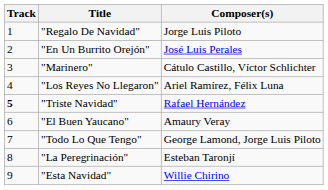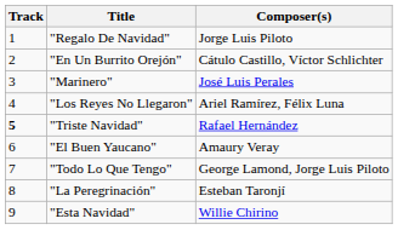 <table class="wikitable">
 <tr>
 <th>Track</th>
 <th>Title</th>
 <th>Composer(s)</th>
 </tr>
 <tr>
 <td>1</td>
 <td>"Regalo De Navidad"</td>
 <td>Jorge Luis Piloto</td>
 </tr>
 <tr>
 <td>2</td>
 <td>"En Un Burrito Orejón"</td>
-<td><a href='#'>José Luis Perales</a></td>
+<td>Cátulo Castillo, Víctor Schlichter</td>
 </tr>
 <tr>
 <td>3</td>
 <td>"Marinero"</td>
-<td>Cátulo Castillo, Víctor Schlichter</td>
+<td><a href='#'>José Luis Perales</a></td>
 </tr>
 <tr>
 <td>4</td>
 <td>"Los Reyes No Llegaron"</td>
 <td>Ariel Ramírez, Félix Luna</td>
 </tr>
 <tr>
 <td><strong>5</strong></td>
 <td>"Triste Navidad"</td>
 <td><a href='#'>Rafael Hernández</a></td>
 </tr>
 <tr>
 <td>6</td>
 <td>"El Buen Yaucano"</td>
 <td>Amaury Veray</td>
 </tr>
 <tr>
 <td>7</td>
 <td>"Todo Lo Que Tengo"</td>
 <td>George Lamond, Jorge Luis Piloto</td>
 </tr>
 <tr>
 <td>8</td>
 <td>"La Peregrinación"</td>
 <td>Esteban Taronjí</td>
 </tr>
 <tr>
 <td>9</td>
 <td>"Esta Navidad"</td>
 <td><a href='#'>Willie Chirino</a></td>
 </tr>
 </table>
